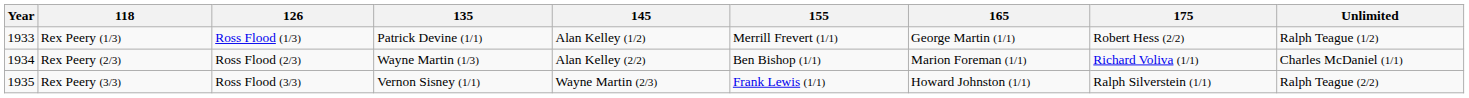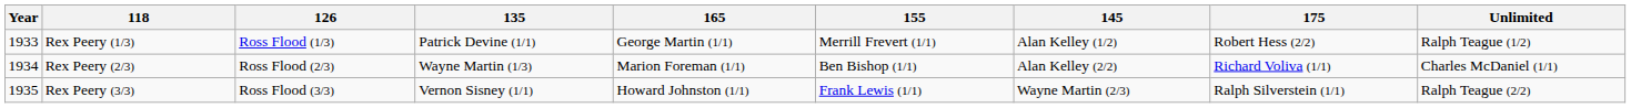 <table class="wikitable sortable" style="font-size: 90%">
 <tr>
 <th>Year</th>
 <th width=300>118</th>
 <th width=275>126</th>
 <th width=300>135</th>
+<th width=300>165</th>
+<th width=300>155</th>
 <th width=300>145</th>
-<th width=300>155</th>
-<th width=300>165</th>
 <th width=300>175</th>
 <th width=300>Unlimited</th>
 </tr>
 <tr>
 <td>1933</td>
 <td>Rex Peery <small>(1/3)</small></td>
 <td><a href='#'>Ross Flood</a> <small>(1/3)</small></td>
 <td>Patrick Devine <small>(1/1)</small></td>
+<td>George Martin <small>(1/1)</small></td>
+<td>Merrill Frevert <small>(1/1)</small></td>
 <td>Alan Kelley <small>(1/2)</small></td>
-<td>Merrill Frevert <small>(1/1)</small></td>
-<td>George Martin <small>(1/1)</small></td>
 <td>Robert Hess <small>(2/2)</small></td>
 <td>Ralph Teague <small>(1/2)</small></td>
 </tr>
 <tr>
 <td>1934</td>
 <td>Rex Peery <small>(2/3)</small></td>
 <td>Ross Flood <small>(2/3)</small></td>
 <td>Wayne Martin <small>(1/3)</small></td>
+<td>Marion Foreman <small>(1/1)</small></td>
+<td>Ben Bishop <small>(1/1)</small></td>
 <td>Alan Kelley <small>(2/2)</small></td>
-<td>Ben Bishop <small>(1/1)</small></td>
-<td>Marion Foreman <small>(1/1)</small></td>
 <td><a href='#'>Richard Voliva</a> <small>(1/1)</small></td>
 <td>Charles McDaniel <small>(1/1)</small></td>
 </tr>
 <tr>
 <td>1935</td>
 <td>Rex Peery <small>(3/3)</small></td>
 <td>Ross Flood <small>(3/3)</small></td>
 <td>Vernon Sisney <small>(1/1)</small></td>
+<td>Howard Johnston <small>(1/1)</small></td>
+<td><a href='#'>Frank Lewis</a> <small>(1/1)</small></td>
 <td>Wayne Martin <small>(2/3)</small></td>
-<td><a href='#'>Frank Lewis</a> <small>(1/1)</small></td>
-<td>Howard Johnston <small>(1/1)</small></td>
 <td>Ralph Silverstein <small>(1/1)</small></td>
 <td>Ralph Teague <small>(2/2)</small></td>
 </tr>
 </table>
